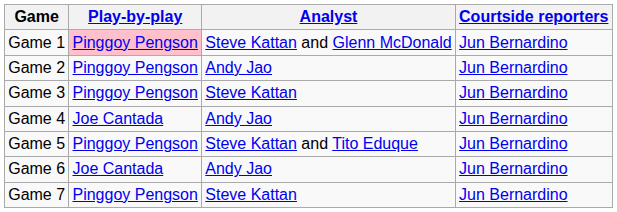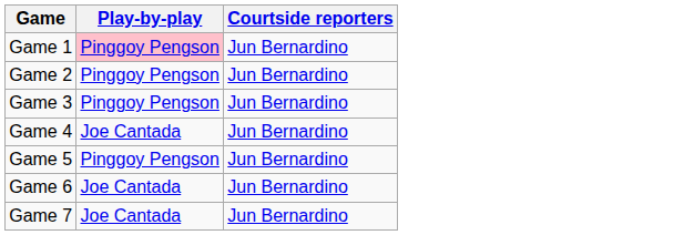 <table class=wikitable>
 <tr>
 <th>Game</th>
 <th><a href='#'>Play-by-play</a></th>
-<th><a href='#'>Analyst</a></th>
 <th><a href='#'>Courtside reporters</a></th>
 </tr>
 <tr>
 <td>Game 1</td>
 <td style="background: pink;"><a href='#'>Pinggoy Pengson</a></td>
-<td><a href='#'>Steve Kattan</a> and <a href='#'>Glenn McDonald</a></td>
 <td><a href='#'>Jun Bernardino</a></td>
 </tr>
 <tr>
 <td>Game 2</td>
 <td><a href='#'>Pinggoy Pengson</a></td>
-<td><a href='#'>Andy Jao</a></td>
 <td><a href='#'>Jun Bernardino</a></td>
 </tr>
 <tr>
 <td>Game 3</td>
 <td><a href='#'>Pinggoy Pengson</a></td>
-<td><a href='#'>Steve Kattan</a></td>
 <td><a href='#'>Jun Bernardino</a></td>
 </tr>
 <tr>
 <td>Game 4</td>
 <td><a href='#'>Joe Cantada</a></td>
-<td><a href='#'>Andy Jao</a></td>
 <td><a href='#'>Jun Bernardino</a></td>
 </tr>
 <tr>
 <td>Game 5</td>
 <td><a href='#'>Pinggoy Pengson</a></td>
-<td><a href='#'>Steve Kattan</a> and <a href='#'>Tito Eduque</a></td>
 <td><a href='#'>Jun Bernardino</a></td>
 </tr>
 <tr>
 <td>Game 6</td>
 <td><a href='#'>Joe Cantada</a></td>
-<td><a href='#'>Andy Jao</a></td>
 <td><a href='#'>Jun Bernardino</a></td>
 </tr>
 <tr>
 <td>Game 7</td>
-<td><a href='#'>Pinggoy Pengson</a></td>
-<td><a href='#'>Steve Kattan</a></td>
+<td><a href='#'>Joe Cantada</a></td>
 <td><a href='#'>Jun Bernardino</a></td>
 </tr>
 </table>
